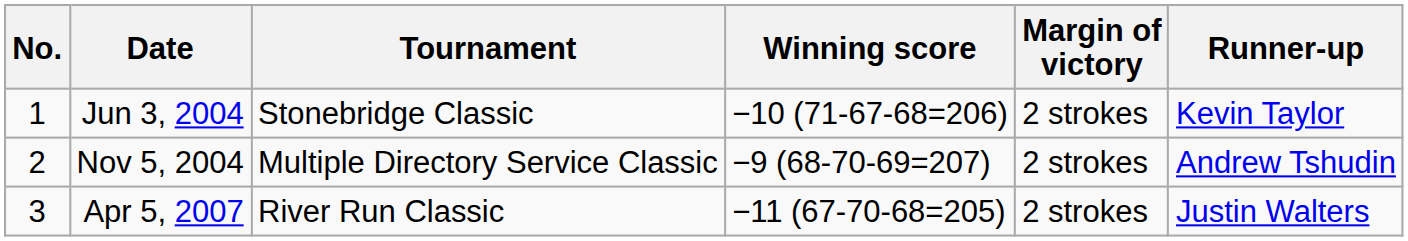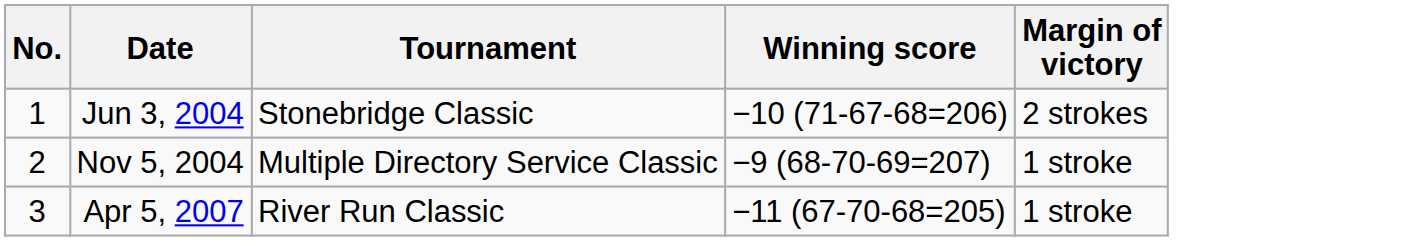 <table class="wikitable" style="font-size:95%;">
 <tr>
 <th>No.</th>
 <th>Date</th>
 <th>Tournament</th>
 <th>Winning score</th>
 <th>Margin of<br>victory</th>
-<th>Runner-up</th>
 </tr>
 <tr>
 <td align=center>1</td>
 <td align=right>Jun 3, <a href='#'>2004</a></td>
 <td>Stonebridge Classic</td>
 <td>−10 (71-67-68=206)</td>
 <td>2 strokes</td>
-<td> <a href='#'>Kevin Taylor</a></td>
 </tr>
 <tr>
 <td align=center>2</td>
 <td align=right>Nov 5, 2004</td>
 <td>Multiple Directory Service Classic</td>
 <td>−9 (68-70-69=207)</td>
-<td>2 strokes</td>
-<td> <a href='#'>Andrew Tshudin</a></td>
+<td>1 stroke</td>
 </tr>
 <tr>
 <td align=center>3</td>
 <td align=right>Apr 5, <a href='#'>2007</a></td>
 <td>River Run Classic</td>
 <td>−11 (67-70-68=205)</td>
-<td>2 strokes</td>
-<td> <a href='#'>Justin Walters</a></td>
+<td>1 stroke</td>
 </tr>
 </table>
